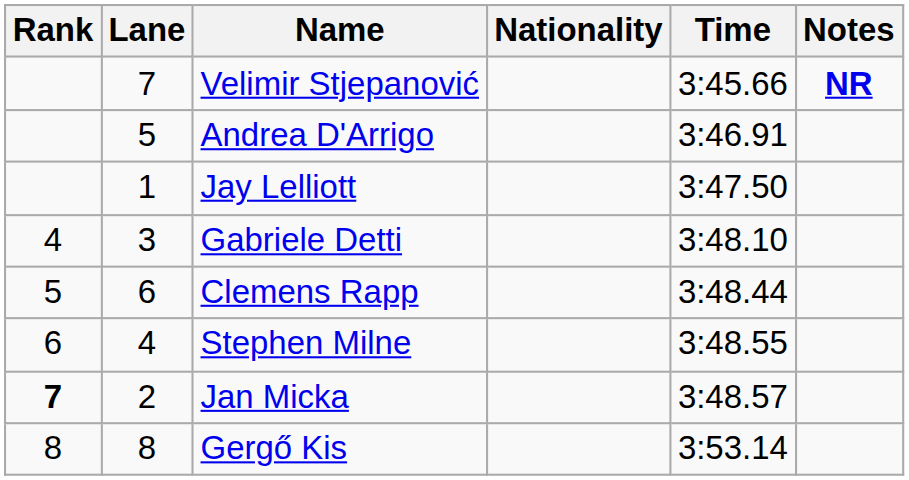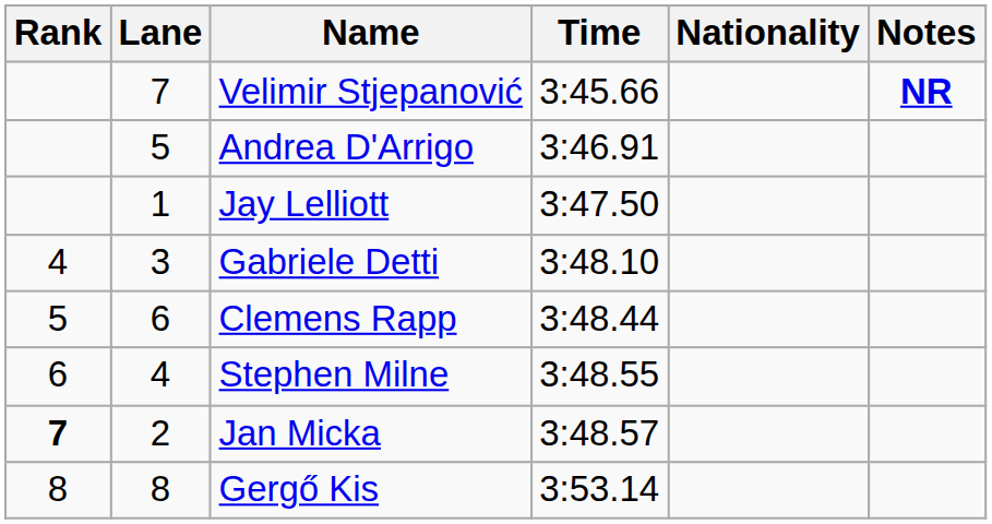 <table class="wikitable sortable" style="text-align:center">
 <tr>
 <th>Rank</th>
 <th>Lane</th>
 <th>Name</th>
+<th>Time</th>
 <th>Nationality</th>
-<th>Time</th>
 <th>Notes</th>
 </tr>
 <tr>
 <td></td>
 <td>7</td>
 <td align=left><a href='#'>Velimir Stjepanović</a></td>
+<td>3:45.66</td>
 <td align=left></td>
-<td>3:45.66</td>
 <td><strong><a href='#'>NR</a></strong></td>
 </tr>
 <tr>
 <td></td>
 <td>5</td>
 <td align=left><a href='#'>Andrea D'Arrigo</a></td>
+<td>3:46.91</td>
 <td align=left></td>
-<td>3:46.91</td>
 <td></td>
 </tr>
 <tr>
 <td></td>
 <td>1</td>
 <td align=left><a href='#'>Jay Lelliott</a></td>
+<td>3:47.50</td>
 <td align=left></td>
-<td>3:47.50</td>
 <td></td>
 </tr>
 <tr>
 <td>4</td>
 <td>3</td>
 <td align=left><a href='#'>Gabriele Detti</a></td>
+<td>3:48.10</td>
 <td align=left></td>
-<td>3:48.10</td>
 <td></td>
 </tr>
 <tr>
 <td>5</td>
 <td>6</td>
 <td align=left><a href='#'>Clemens Rapp</a></td>
+<td>3:48.44</td>
 <td align=left></td>
-<td>3:48.44</td>
 <td></td>
 </tr>
 <tr>
 <td>6</td>
 <td>4</td>
 <td align=left><a href='#'>Stephen Milne</a></td>
+<td>3:48.55</td>
 <td align=left></td>
-<td>3:48.55</td>
 <td></td>
 </tr>
 <tr>
 <td><strong>7</strong></td>
 <td>2</td>
 <td align=left><a href='#'>Jan Micka</a></td>
+<td>3:48.57</td>
 <td align=left></td>
-<td>3:48.57</td>
 <td></td>
 </tr>
 <tr>
 <td>8</td>
 <td>8</td>
 <td align=left><a href='#'>Gergő Kis</a></td>
+<td>3:53.14</td>
 <td align=left></td>
-<td>3:53.14</td>
 <td></td>
 </tr>
 </table>
